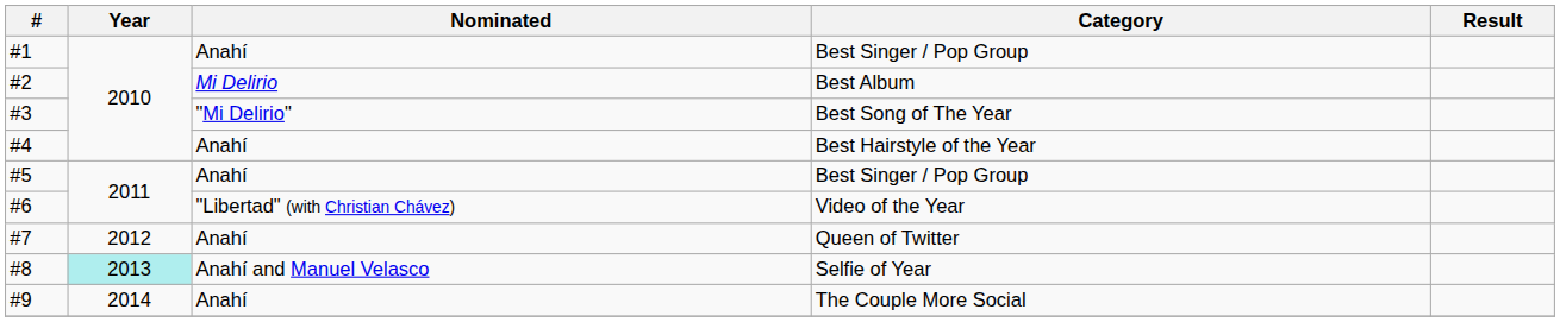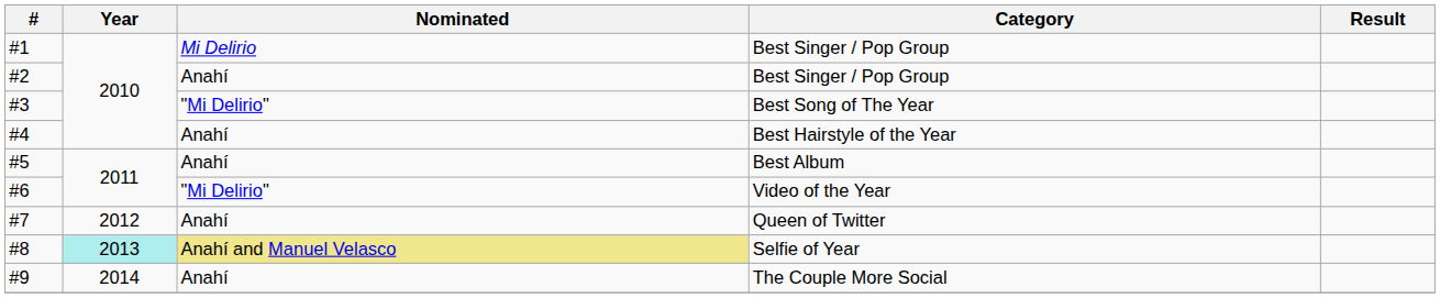 <table class="wikitable" width=100%>
 <tr>
 <th width="2.5%">#</th>
 <th width="5%">Year</th>
 <th width="25%">Nominated</th>
 <th width="25%">Category</th>
 <th width="5%">Result</th>
 </tr>
 <tr>
 <td>#1</td>
 <td rowspan="4" align="center">2010</td>
-<td>Anahí</td>
+<td><em><a href='#'>Mi Delirio</a></em></td>
 <td>Best Singer / Pop Group</td>
 <td></td>
 </tr>
 <tr>
 <td>#2</td>
-<td><em><a href='#'>Mi Delirio</a></em></td>
-<td>Best Album</td>
+<td>Anahí</td>
+<td>Best Singer / Pop Group</td>
 <td></td>
 </tr>
 <tr>
 <td>#3</td>
 <td>"<a href='#'>Mi Delirio</a>"</td>
 <td>Best Song of The Year</td>
 <td></td>
 </tr>
 <tr>
 <td>#4</td>
 <td>Anahí</td>
 <td>Best Hairstyle of the Year</td>
 <td></td>
 </tr>
 <tr>
 <td>#5</td>
 <td rowspan="2" align="center">2011</td>
 <td>Anahí</td>
-<td>Best Singer / Pop Group</td>
+<td>Best Album</td>
 <td></td>
 </tr>
 <tr>
 <td>#6</td>
-<td>"Libertad" <small>(with <a href='#'>Christian Chávez</a>)</small></td>
+<td>"<a href='#'>Mi Delirio</a>"</td>
 <td>Video of the Year</td>
 <td></td>
 </tr>
 <tr>
 <td>#7</td>
 <td rowspan="1" align="center">2012</td>
 <td>Anahí</td>
 <td>Queen of Twitter</td>
 <td></td>
 </tr>
 <tr>
 <td>#8</td>
 <td rowspan="1" align="center" style="background: paleturquoise;">2013</td>
-<td>Anahí and <a href='#'>Manuel Velasco</a></td>
+<td style="background: khaki;">Anahí and <a href='#'>Manuel Velasco</a></td>
 <td>Selfie of Year</td>
 <td></td>
 </tr>
 <tr>
 <td>#9</td>
 <td rowspan="1" align="center">2014</td>
 <td>Anahí</td>
 <td>The Couple More Social</td>
 <td></td>
 </tr>
 <tr>
 </tr>
 </table>
